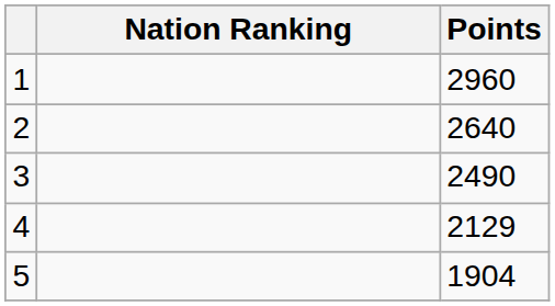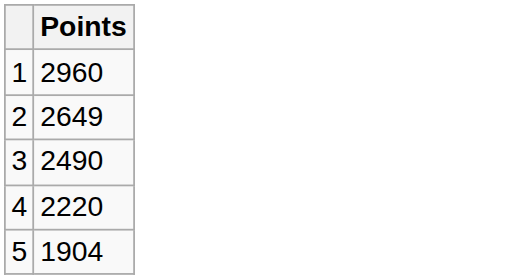 <table class="wikitable col3right">
 <tr>
 <th></th>
-<th style="width:200px; white-space:nowrap;">Nation Ranking</th>
 <th style="width:20px;">Points</th>
 </tr>
 <tr>
 <td>1</td>
-<td></td>
 <td>2960</td>
 </tr>
 <tr>
 <td>2</td>
-<td></td>
-<td>2640</td>
+<td>2649</td>
 </tr>
 <tr>
 <td>3</td>
-<td></td>
 <td>2490</td>
 </tr>
 <tr>
 <td>4</td>
-<td></td>
-<td>2129</td>
+<td>2220</td>
 </tr>
 <tr>
 <td>5</td>
-<td></td>
 <td>1904</td>
 </tr>
 </table>
